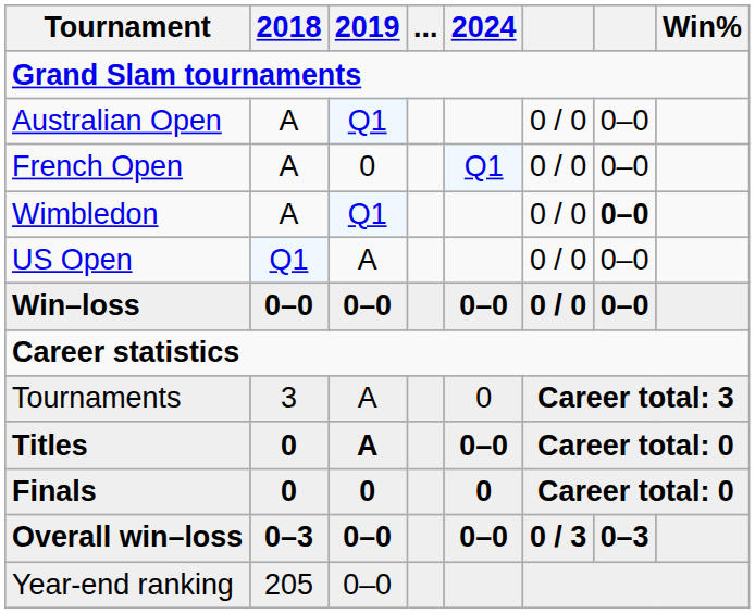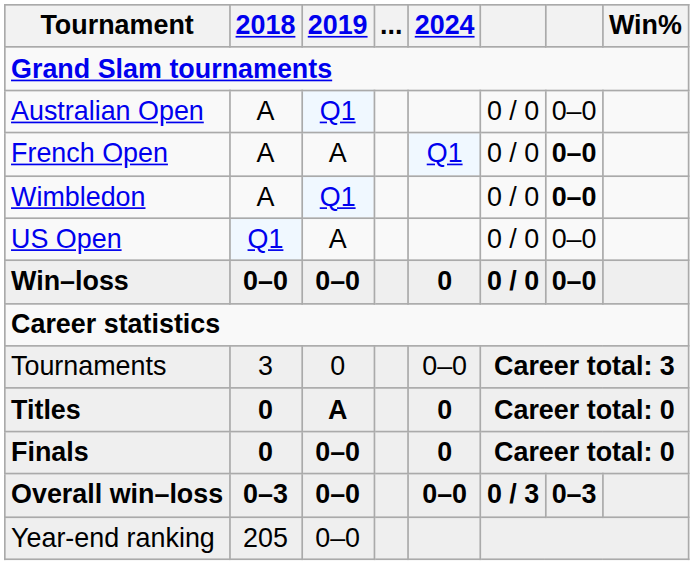 <table class=wikitable style=text-align:center>
 <tr>
 <th>Tournament</th>
 <th><a href='#'>2018</a></th>
 <th><a href='#'>2019</a></th>
 <th>...</th>
 <th><a href='#'>2024</a></th>
 <th></th>
 <th></th>
 <th>Win%</th>
 </tr>
 <tr>
 <td colspan="8" align="left"><strong><a href='#'>Grand Slam tournaments</a></strong></td>
 </tr>
 <tr>
 <td align=left><a href='#'>Australian Open</a></td>
 <td>A</td>
 <td bgcolor=f0f8ff><a href='#'>Q1</a></td>
 <td></td>
 <td></td>
 <td>0 / 0</td>
 <td>0–0</td>
 <td></td>
 </tr>
 <tr>
 <td align=left><a href='#'>French Open</a></td>
 <td>A</td>
-<td>0</td>
+<td>A</td>
 <td></td>
 <td bgcolor=f0f8ff><a href='#'>Q1</a></td>
 <td>0 / 0</td>
-<td>0–0</td>
+<td><strong>0–0</strong></td>
 <td></td>
 </tr>
 <tr>
 <td align=left><a href='#'>Wimbledon</a></td>
 <td>A</td>
 <td bgcolor=f0f8ff><a href='#'>Q1</a></td>
 <td></td>
 <td></td>
 <td>0 / 0</td>
 <td><strong>0–0</strong></td>
 <td></td>
 </tr>
 <tr>
 <td align=left><a href='#'>US Open</a></td>
 <td bgcolor=f0f8ff><a href='#'>Q1</a></td>
 <td>A</td>
 <td></td>
 <td></td>
 <td>0 / 0</td>
 <td>0–0</td>
 <td></td>
 </tr>
 <tr style="font-weight:bold; background:#efefef;">
 <td align=left>Win–loss</td>
 <td>0–0</td>
 <td>0–0</td>
 <td></td>
-<td>0–0</td>
+<td>0</td>
 <td>0 / 0</td>
 <td>0–0</td>
 <td></td>
 </tr>
 <tr>
 <td colspan="8" style="text-align:left;"><strong>Career statistics</strong></td>
 </tr>
 <tr style="background:#efefef;">
 <td style="text-align:left">Tournaments</td>
 <td>3</td>
-<td>A</td>
+<td>0</td>
 <td></td>
-<td>0</td>
+<td>0–0</td>
 <td colspan="3"><strong>Career total: 3</strong></td>
 </tr>
 <tr style="font-weight:bold; background:#efefef;">
 <td align="left">Titles</td>
 <td>0</td>
 <td>A</td>
 <td></td>
-<td>0–0</td>
+<td>0</td>
 <td colspan="3">Career total: 0</td>
 </tr>
 <tr style="font-weight:bold; background:#efefef;">
 <td align="left">Finals</td>
 <td>0</td>
-<td>0</td>
+<td>0–0</td>
 <td></td>
 <td>0</td>
 <td colspan="3">Career total: 0</td>
 </tr>
 <tr style="font-weight:bold; background:#efefef;">
 <td style="text-align:left">Overall win–loss</td>
 <td>0–3</td>
 <td>0–0</td>
 <td></td>
 <td>0–0</td>
 <td>0 / 3</td>
 <td>0–3</td>
 <td></td>
 </tr>
 <tr style="background:#efefef;">
 <td align="left">Year-end ranking</td>
 <td>205</td>
 <td>0–0</td>
 <td></td>
 <td></td>
 <td colspan="3"></td>
 </tr>
 </table>
